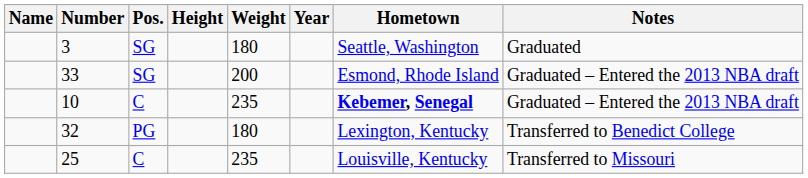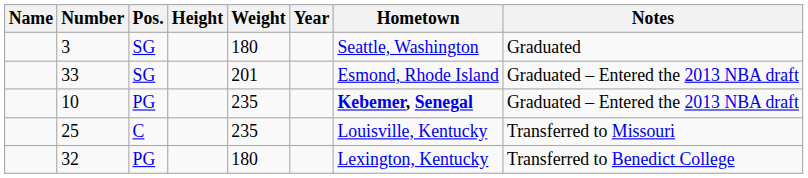 <table class="wikitable sortable">
 <tr>
 <th>Name</th>
 <th>Number</th>
 <th>Pos.</th>
 <th>Height</th>
 <th>Weight</th>
 <th>Year</th>
 <th>Hometown</th>
 <th class="unsortable">Notes</th>
 </tr>
 <tr>
 <td></td>
 <td>3</td>
 <td><a href='#'>SG</a></td>
 <td></td>
 <td>180</td>
 <td></td>
 <td><a href='#'>Seattle, Washington</a></td>
 <td>Graduated</td>
 </tr>
 <tr>
 <td></td>
 <td>33</td>
 <td><a href='#'>SG</a></td>
 <td></td>
-<td>200</td>
+<td>201</td>
 <td></td>
 <td><a href='#'>Esmond, Rhode Island</a></td>
 <td>Graduated – Entered the <a href='#'>2013 NBA draft</a></td>
 </tr>
 <tr>
 <td></td>
 <td>10</td>
-<td><a href='#'>C</a></td>
+<td><a href='#'>PG</a></td>
 <td></td>
 <td>235</td>
 <td></td>
 <td><strong><a href='#'>Kebemer</a>, <a href='#'>Senegal</a></strong></td>
 <td>Graduated –  Entered the <a href='#'>2013 NBA draft</a></td>
+</tr>
+<tr>
+<td></td>
+<td>25</td>
+<td><a href='#'>C</a></td>
+<td></td>
+<td>235</td>
+<td></td>
+<td><a href='#'>Louisville, Kentucky</a></td>
+<td>Transferred to <a href='#'>Missouri</a></td>
 </tr>
 <tr>
 <td></td>
 <td>32</td>
 <td><a href='#'>PG</a></td>
 <td></td>
 <td>180</td>
 <td></td>
 <td><a href='#'>Lexington, Kentucky</a></td>
 <td>Transferred to <a href='#'>Benedict College</a></td>
 </tr>
-<tr>
-<td></td>
-<td>25</td>
-<td><a href='#'>C</a></td>
-<td></td>
-<td>235</td>
-<td></td>
-<td><a href='#'>Louisville, Kentucky</a></td>
-<td>Transferred to <a href='#'>Missouri</a></td>
-</tr>
 </table>
